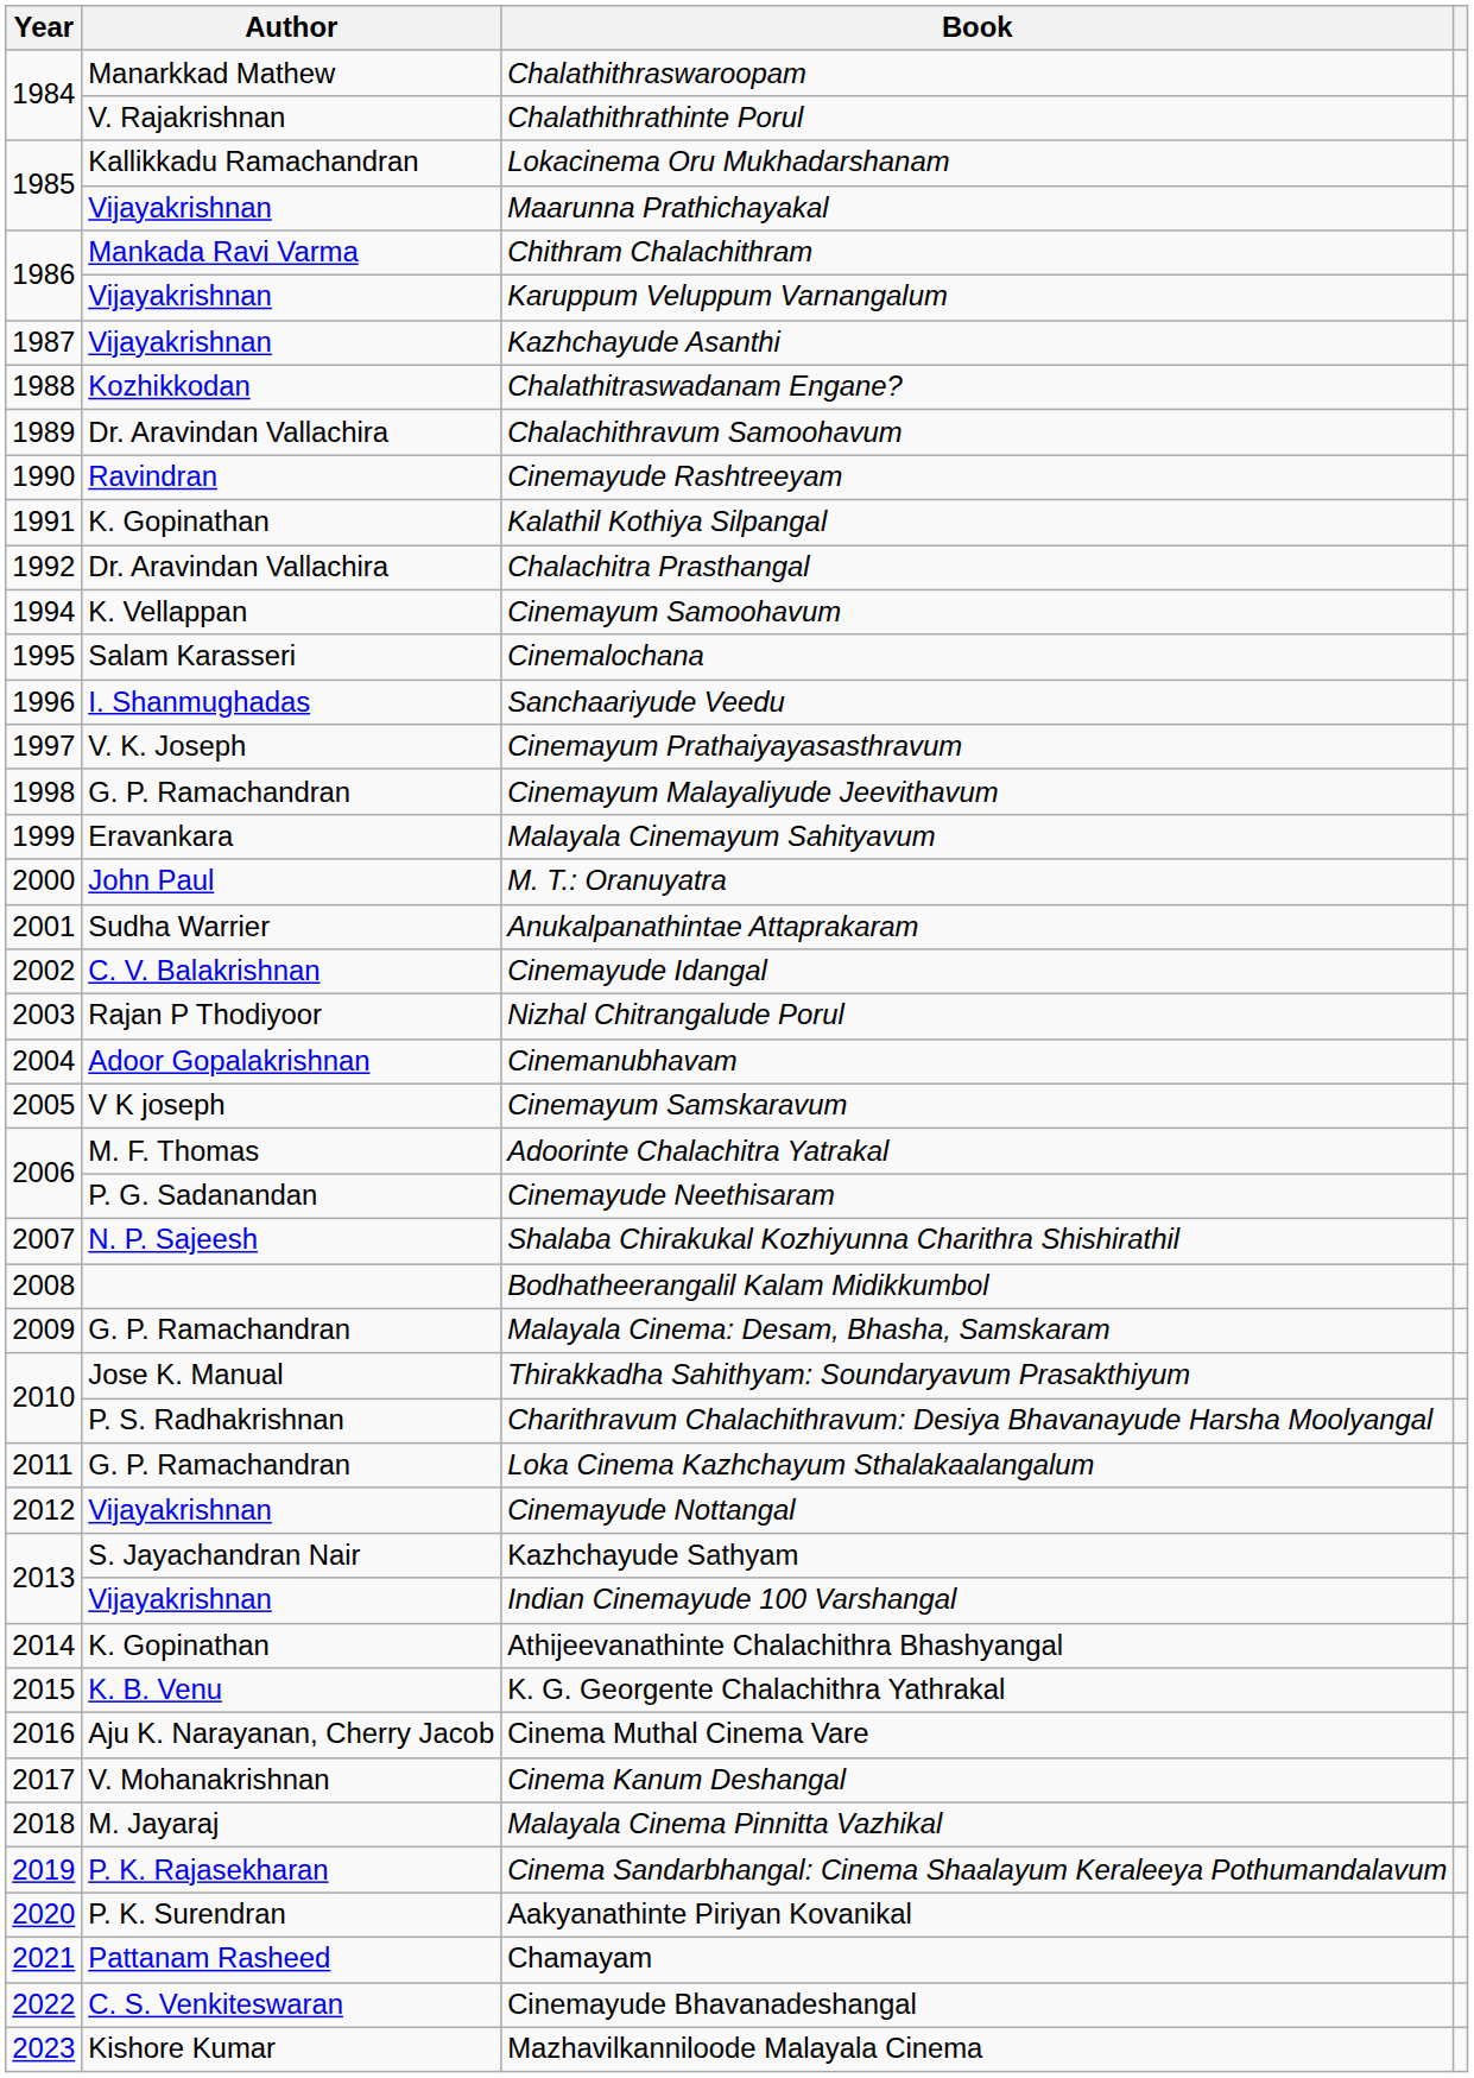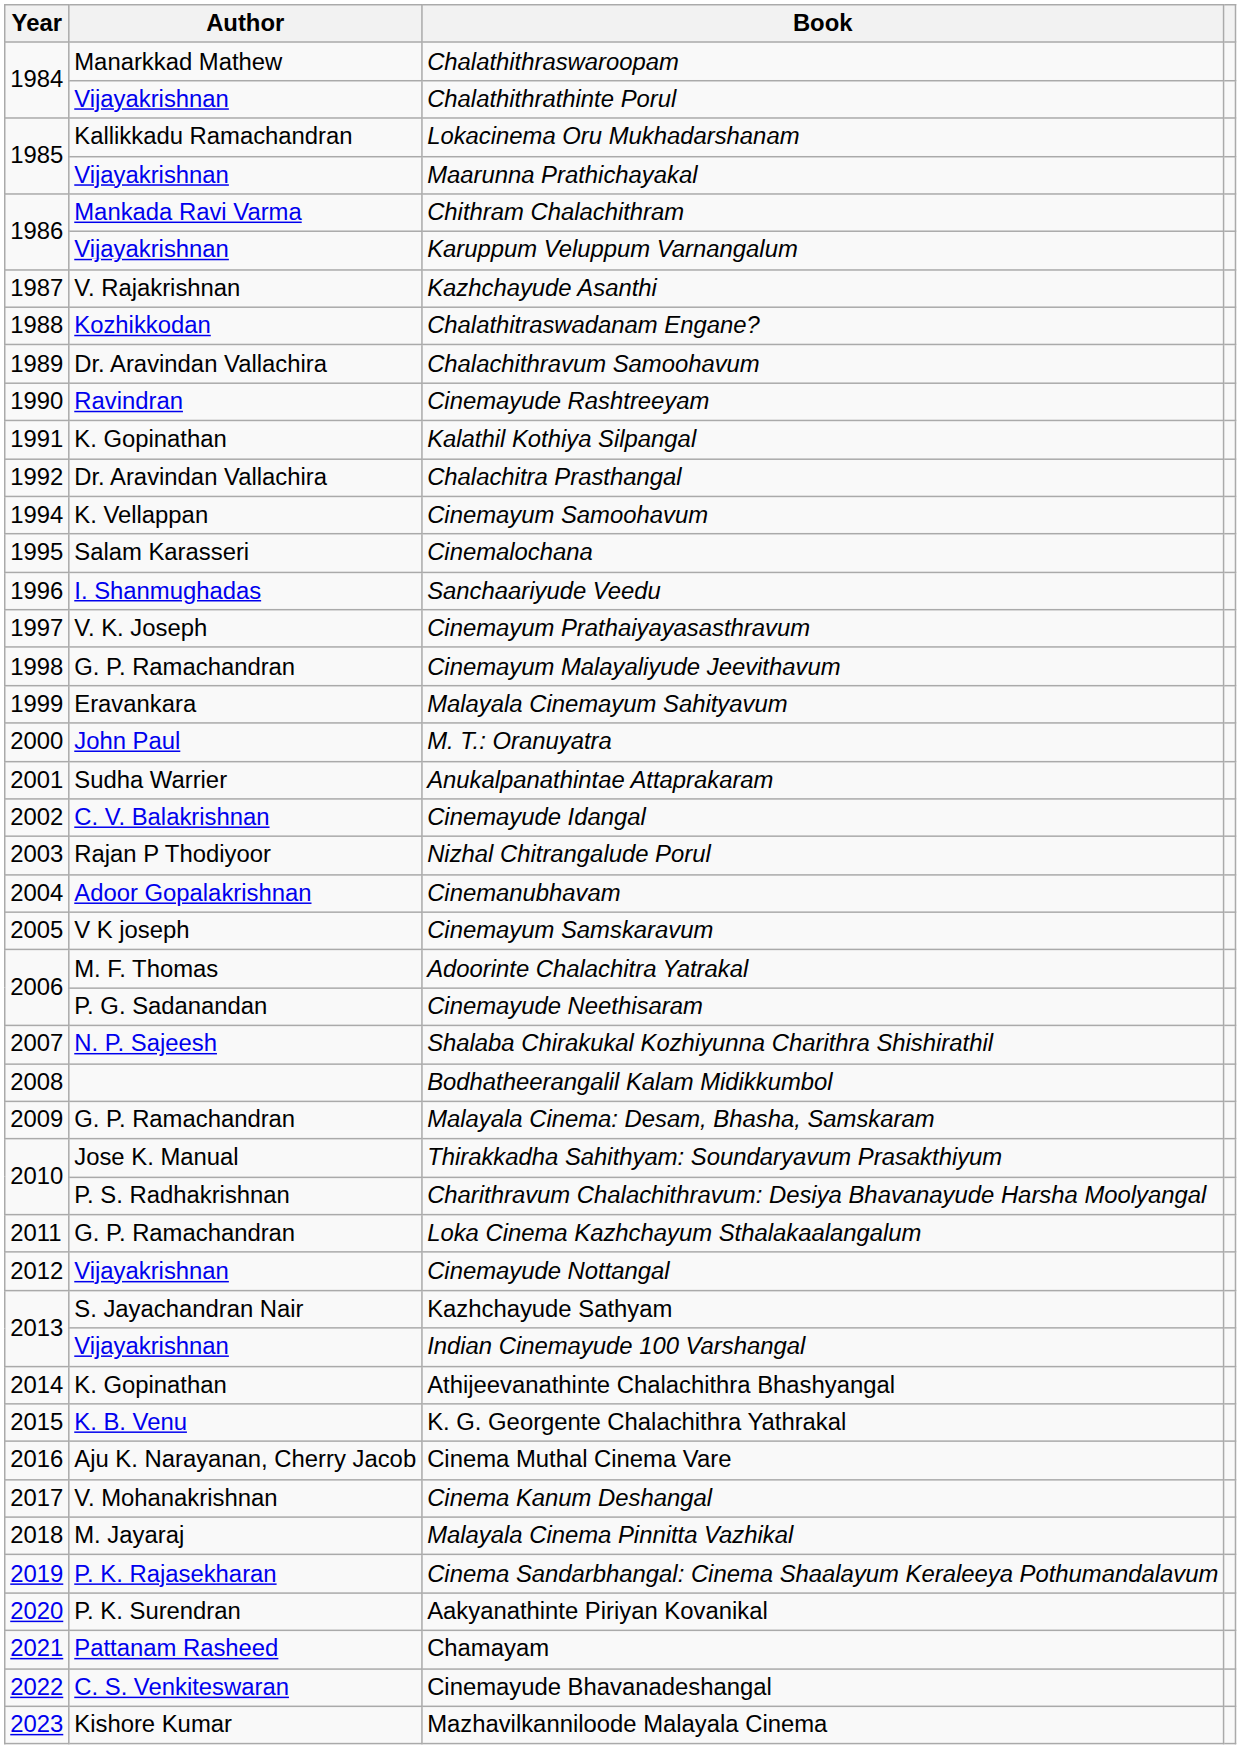 <table class="wikitable sortable">
 <tr>
 <th>Year</th>
 <th>Author</th>
 <th>Book</th>
 <th></th>
 </tr>
 <tr>
 <td rowspan="2">1984</td>
 <td>Manarkkad Mathew</td>
 <td><em>Chalathithraswaroopam</em></td>
 <td></td>
 </tr>
 <tr>
-<td>V. Rajakrishnan</td>
+<td><a href='#'>Vijayakrishnan</a></td>
 <td><em>Chalathithrathinte Porul</em></td>
 <td></td>
 </tr>
 <tr>
 <td rowspan="2">1985</td>
 <td>Kallikkadu Ramachandran</td>
 <td><em>Lokacinema Oru Mukhadarshanam</em></td>
 <td></td>
 </tr>
 <tr>
 <td><a href='#'>Vijayakrishnan</a></td>
 <td><em>Maarunna Prathichayakal</em></td>
 <td></td>
 </tr>
 <tr>
 <td rowspan="2">1986</td>
 <td><a href='#'>Mankada Ravi Varma</a></td>
 <td><em>Chithram Chalachithram</em></td>
 <td></td>
 </tr>
 <tr>
 <td><a href='#'>Vijayakrishnan</a></td>
 <td><em>Karuppum Veluppum Varnangalum</em></td>
 <td></td>
 </tr>
 <tr>
 <td>1987</td>
-<td><a href='#'>Vijayakrishnan</a></td>
+<td>V. Rajakrishnan</td>
 <td><em>Kazhchayude Asanthi</em></td>
 <td></td>
 </tr>
 <tr>
 <td>1988</td>
 <td><a href='#'>Kozhikkodan</a></td>
 <td><em>Chalathitraswadanam Engane? </em></td>
 <td></td>
 </tr>
 <tr>
 <td>1989</td>
 <td>Dr. Aravindan Vallachira</td>
 <td><em>Chalachithravum Samoohavum</em></td>
 <td></td>
 </tr>
 <tr>
 <td>1990</td>
 <td><a href='#'>Ravindran</a></td>
 <td><em>Cinemayude Rashtreeyam</em></td>
 <td></td>
 </tr>
 <tr>
 <td>1991</td>
 <td>K. Gopinathan</td>
 <td><em>Kalathil Kothiya Silpangal</em></td>
 <td></td>
 </tr>
 <tr>
 <td>1992</td>
 <td>Dr. Aravindan Vallachira</td>
 <td><em>Chalachitra Prasthangal</em></td>
 <td></td>
 </tr>
 <tr>
 <td>1994</td>
 <td>K. Vellappan</td>
 <td><em>Cinemayum Samoohavum </em></td>
 <td></td>
 </tr>
 <tr>
 <td>1995</td>
 <td>Salam Karasseri</td>
 <td><em>Cinemalochana</em></td>
 <td></td>
 </tr>
 <tr>
 <td>1996</td>
 <td><a href='#'>I. Shanmughadas</a></td>
 <td><em>Sanchaariyude Veedu</em></td>
 <td></td>
 </tr>
 <tr>
 <td>1997</td>
 <td>V. K. Joseph</td>
 <td><em>Cinemayum Prathaiyayasasthravum</em></td>
 <td></td>
 </tr>
 <tr>
 <td>1998</td>
 <td>G. P. Ramachandran</td>
 <td><em>Cinemayum Malayaliyude Jeevithavum</em></td>
 <td></td>
 </tr>
 <tr>
 <td>1999</td>
 <td>Eravankara</td>
 <td><em>Malayala Cinemayum Sahityavum</em></td>
 <td></td>
 </tr>
 <tr>
 <td>2000</td>
 <td><a href='#'>John Paul</a></td>
 <td><em>M. T.: Oranuyatra</em></td>
 <td></td>
 </tr>
 <tr>
 <td>2001</td>
 <td>Sudha Warrier</td>
 <td><em>Anukalpanathintae Attaprakaram </em></td>
 <td></td>
 </tr>
 <tr>
 <td>2002</td>
 <td><a href='#'>C. V. Balakrishnan</a></td>
 <td><em>Cinemayude Idangal </em></td>
 <td></td>
 </tr>
 <tr>
 <td>2003</td>
 <td>Rajan P Thodiyoor</td>
 <td><em>Nizhal Chitrangalude Porul</em></td>
 <td></td>
 </tr>
 <tr>
 <td>2004</td>
 <td><a href='#'>Adoor Gopalakrishnan</a></td>
 <td><em>Cinemanubhavam</em></td>
 <td></td>
 </tr>
 <tr>
 <td>2005</td>
 <td>V K joseph</td>
 <td><em>Cinemayum Samskaravum </em></td>
 <td></td>
 </tr>
 <tr>
 <td rowspan="2">2006</td>
 <td>M. F. Thomas</td>
 <td><em>Adoorinte Chalachitra Yatrakal</em></td>
 <td></td>
 </tr>
 <tr>
 <td>P. G. Sadanandan</td>
 <td><em>Cinemayude Neethisaram</em></td>
 <td></td>
 </tr>
 <tr>
 <td>2007</td>
 <td><a href='#'>N. P. Sajeesh</a></td>
 <td><em>Shalaba Chirakukal Kozhiyunna Charithra Shishirathil</em></td>
 <td></td>
 </tr>
 <tr>
 <td>2008</td>
 <td></td>
 <td><em>Bodhatheerangalil Kalam Midikkumbol </em></td>
 <td></td>
 </tr>
 <tr>
 <td>2009</td>
 <td>G. P. Ramachandran</td>
 <td><em>Malayala Cinema: Desam, Bhasha, Samskaram </em></td>
 <td></td>
 </tr>
 <tr>
 <td rowspan="2">2010</td>
 <td>Jose K. Manual</td>
 <td><em>Thirakkadha Sahithyam: Soundaryavum Prasakthiyum</em></td>
 <td></td>
 </tr>
 <tr>
 <td>P. S. Radhakrishnan</td>
 <td><em>Charithravum Chalachithravum: Desiya Bhavanayude Harsha Moolyangal</em></td>
 <td></td>
 </tr>
 <tr>
 <td>2011</td>
 <td>G. P. Ramachandran</td>
 <td><em>Loka Cinema Kazhchayum Sthalakaalangalum</em></td>
 <td></td>
 </tr>
 <tr>
 <td>2012</td>
 <td><a href='#'>Vijayakrishnan</a></td>
 <td><em>Cinemayude Nottangal</em></td>
 <td></td>
 </tr>
 <tr>
 <td rowspan="2">2013</td>
 <td>S. Jayachandran Nair</td>
 <td>Kazhchayude Sathyam</td>
 <td></td>
 </tr>
 <tr>
 <td><a href='#'>Vijayakrishnan</a></td>
 <td><em>Indian Cinemayude 100 Varshangal</em></td>
 <td></td>
 </tr>
 <tr>
 <td>2014</td>
 <td>K. Gopinathan</td>
 <td>Athijeevanathinte Chalachithra Bhashyangal</td>
 <td></td>
 </tr>
 <tr>
 <td>2015</td>
 <td><a href='#'>K. B. Venu</a></td>
 <td>K. G. Georgente Chalachithra Yathrakal</td>
 <td></td>
 </tr>
 <tr>
 <td>2016</td>
 <td>Aju K. Narayanan, Cherry Jacob</td>
 <td>Cinema Muthal Cinema Vare</td>
 <td></td>
 </tr>
 <tr>
 <td>2017</td>
 <td>V. Mohanakrishnan</td>
 <td><em>Cinema Kanum Deshangal</em></td>
 <td></td>
 </tr>
 <tr>
 <td>2018</td>
 <td>M. Jayaraj</td>
 <td><em>Malayala Cinema Pinnitta Vazhikal</em></td>
 <td></td>
 </tr>
 <tr>
 <td><a href='#'>2019</a></td>
 <td><a href='#'>P. K. Rajasekharan</a></td>
 <td><em>Cinema Sandarbhangal: Cinema Shaalayum Keraleeya Pothumandalavum</em></td>
 <td></td>
 </tr>
 <tr>
 <td><a href='#'>2020</a></td>
 <td>P. K. Surendran</td>
 <td>Aakyanathinte Piriyan Kovanikal</td>
 <td></td>
 </tr>
 <tr>
 <td><a href='#'>2021</a></td>
 <td><a href='#'>Pattanam Rasheed</a></td>
 <td>Chamayam</td>
 <td></td>
 </tr>
 <tr>
 <td><a href='#'>2022</a></td>
 <td><a href='#'>C. S. Venkiteswaran</a></td>
 <td>Cinemayude Bhavanadeshangal</td>
 <td></td>
 </tr>
 <tr>
 <td><a href='#'>2023</a></td>
 <td>Kishore Kumar</td>
 <td>Mazhavilkanniloode Malayala Cinema</td>
 <td></td>
 </tr>
 </table>
